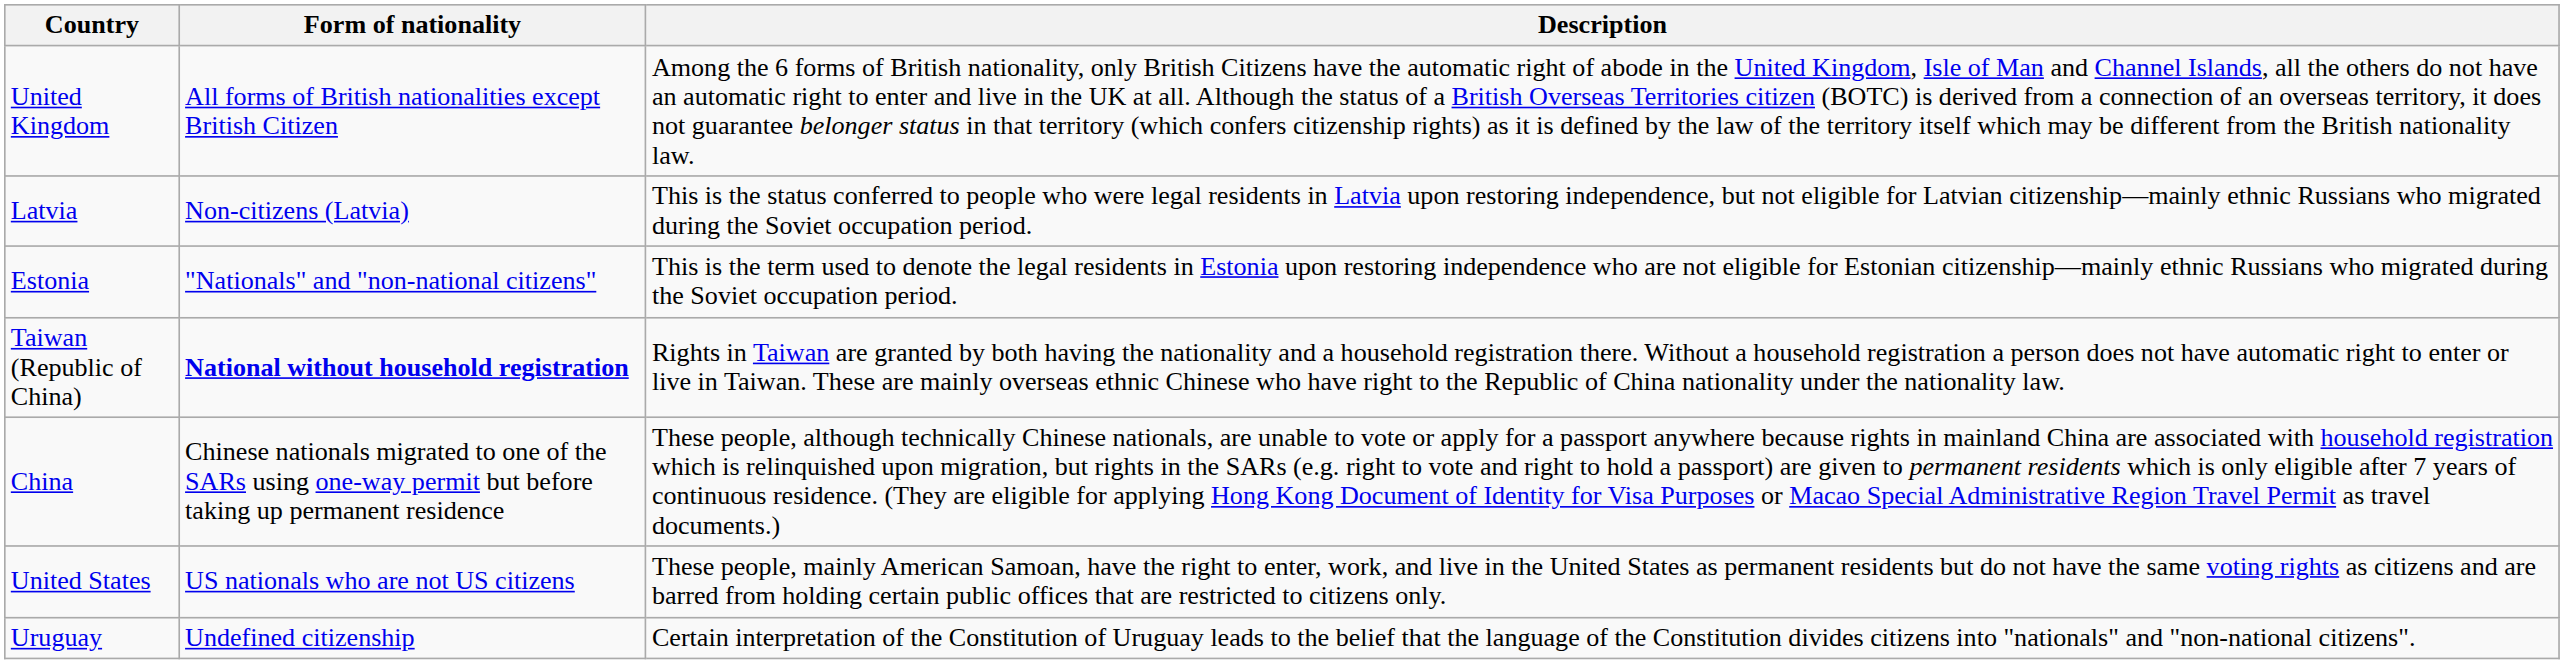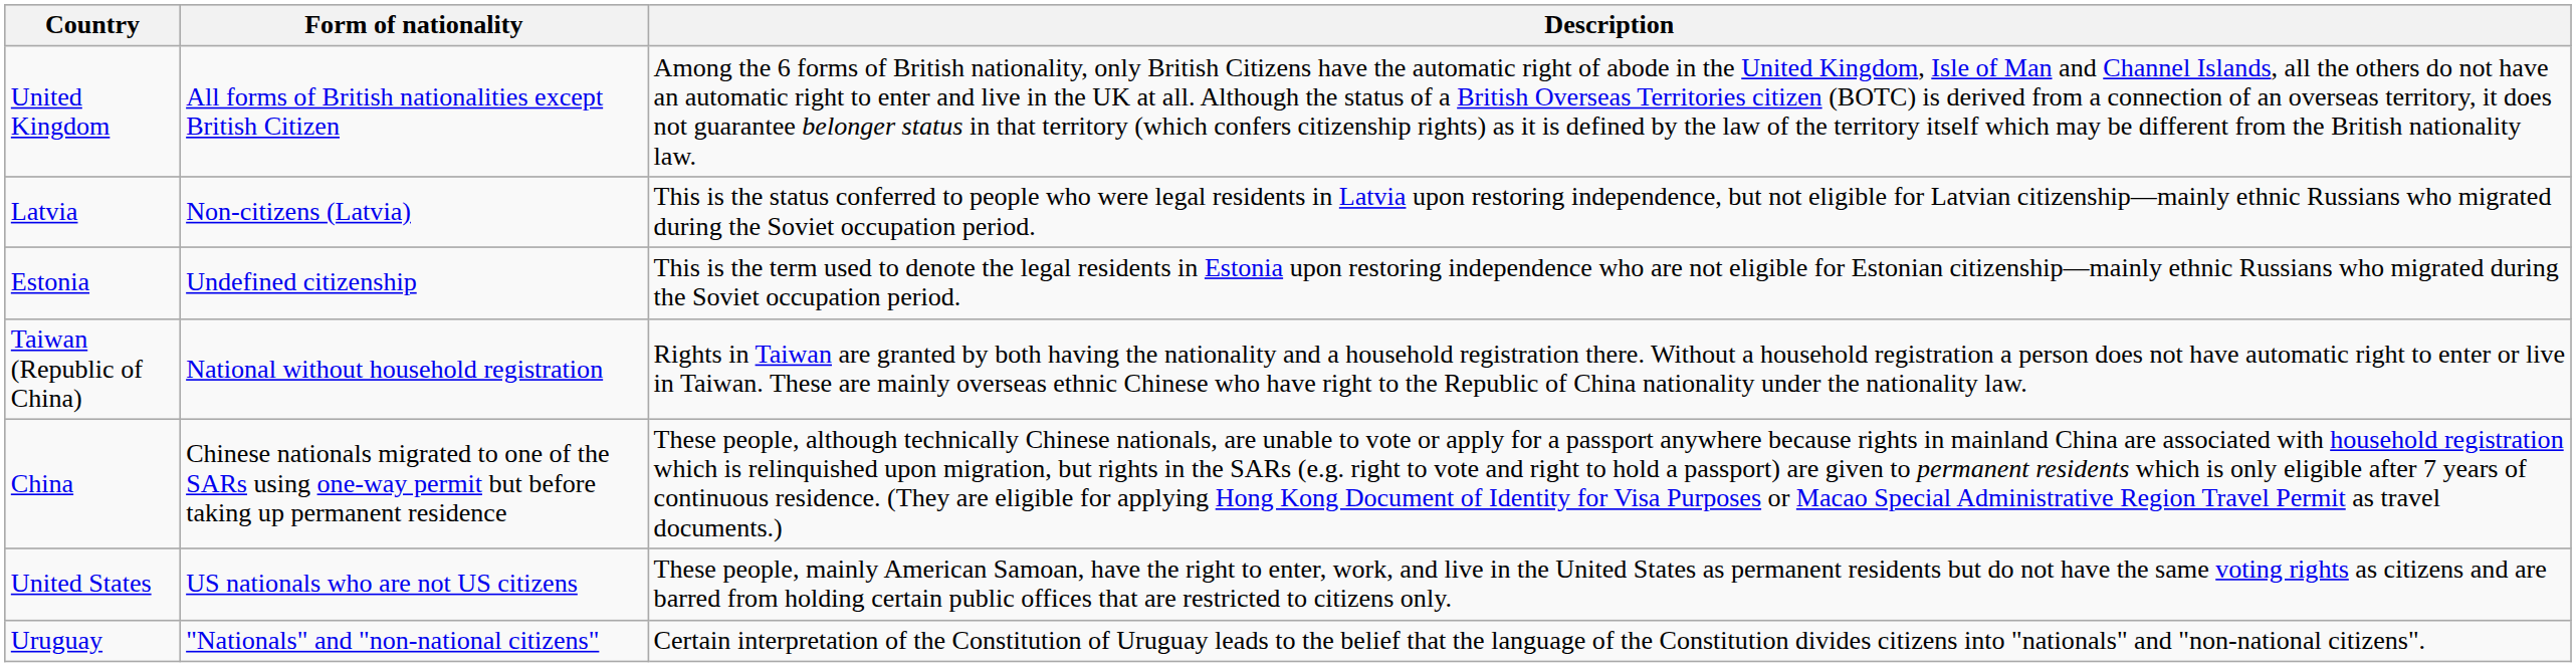 <table class=wikitable>
 <tr>
 <th>Country</th>
 <th>Form of nationality</th>
 <th>Description</th>
 </tr>
 <tr>
 <td> <a href='#'>United Kingdom</a></td>
 <td><a href='#'>All forms of British nationalities except British Citizen</a></td>
 <td>Among the 6 forms of British nationality, only British Citizens have the automatic right of abode in the <a href='#'>United Kingdom</a>, <a href='#'>Isle of Man</a> and <a href='#'>Channel Islands</a>, all the others do not have an automatic right to enter and live in the UK at all. Although the status of a <a href='#'>British Overseas Territories citizen</a> (BOTC) is derived from a connection of an overseas territory, it does not guarantee <em>belonger status</em> in that territory (which confers citizenship rights) as it is defined by the law of the territory itself which may be different from the British nationality law.</td>
 </tr>
 <tr>
 <td> <a href='#'>Latvia</a></td>
 <td><a href='#'>Non-citizens (Latvia)</a></td>
 <td>This is the status conferred to people who were legal residents in <a href='#'>Latvia</a> upon restoring independence, but not eligible for Latvian citizenship—mainly ethnic Russians who migrated during the Soviet occupation period.</td>
 </tr>
 <tr>
 <td> <a href='#'>Estonia</a></td>
-<td><a href='#'>"Nationals" and "non-national citizens"</a></td>
+<td><a href='#'>Undefined citizenship</a></td>
 <td>This is the term used to denote the legal residents in <a href='#'>Estonia</a> upon restoring independence who are not eligible for Estonian citizenship—mainly ethnic Russians who migrated during the Soviet occupation period.</td>
 </tr>
 <tr>
 <td> <a href='#'>Taiwan</a> (Republic of China)</td>
-<td><strong><a href='#'>National without household registration</a></strong></td>
+<td><a href='#'>National without household registration</a></td>
 <td>Rights in <a href='#'>Taiwan</a> are granted by both having the nationality and a household registration there. Without a household registration a person does not have automatic right to enter or live in Taiwan. These are mainly overseas ethnic Chinese who have right to the Republic of China nationality under the nationality law.</td>
 </tr>
 <tr>
 <td> <a href='#'>China</a></td>
 <td>Chinese nationals migrated to one of the <a href='#'>SARs</a> using <a href='#'>one-way permit</a> but before taking up permanent residence</td>
 <td>These people, although technically Chinese nationals, are unable to vote or apply for a passport anywhere because rights in mainland China are associated with <a href='#'>household registration</a> which is relinquished upon migration, but rights in the SARs (e.g. right to vote and right to hold a passport) are given to <em>permanent residents</em> which is only eligible after 7 years of continuous residence. (They are eligible for applying <a href='#'>Hong Kong Document of Identity for Visa Purposes</a> or <a href='#'>Macao Special Administrative Region Travel Permit</a> as travel documents.)</td>
 </tr>
 <tr>
 <td> <a href='#'>United States</a></td>
 <td><a href='#'>US nationals who are not US citizens</a></td>
 <td>These people, mainly American Samoan, have the right to enter, work, and live in the United States as permanent residents but do not have the same <a href='#'>voting rights</a> as citizens and are barred from holding certain public offices that are restricted to citizens only.</td>
 </tr>
 <tr>
 <td> <a href='#'>Uruguay</a></td>
-<td><a href='#'>Undefined citizenship</a></td>
+<td><a href='#'>"Nationals" and "non-national citizens"</a></td>
 <td>Certain interpretation of the Constitution of Uruguay leads to the belief that the language of the Constitution divides citizens into "nationals" and "non-national citizens".</td>
 </tr>
 </table>
